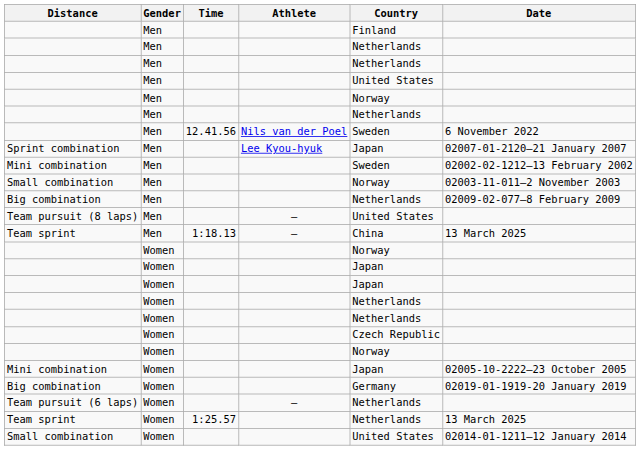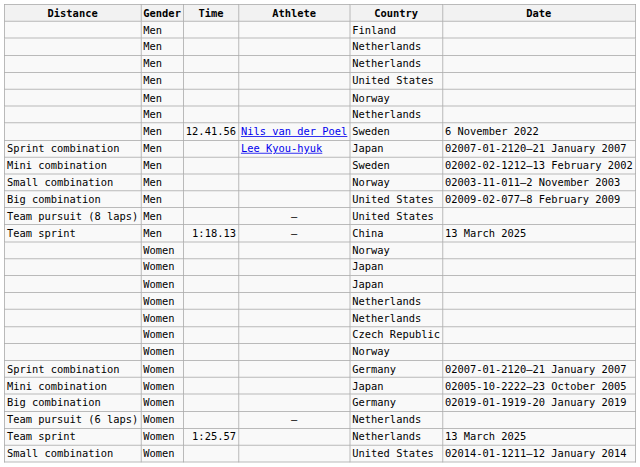 <table class="wikitable sortable">
 <tr>
 <th>Distance</th>
 <th>Gender</th>
 <th>Time</th>
 <th>Athlete</th>
 <th>Country</th>
 <th>Date</th>
 </tr>
 <tr>
 <td></td>
 <td>Men</td>
 <td align=right></td>
 <td></td>
 <td>Finland</td>
 <td></td>
 </tr>
 <tr>
 <td></td>
 <td>Men</td>
 <td align=right></td>
 <td></td>
 <td>Netherlands</td>
 <td></td>
 </tr>
 <tr>
 <td></td>
 <td>Men</td>
 <td align=right></td>
 <td></td>
 <td>Netherlands</td>
 <td></td>
 </tr>
 <tr>
 <td></td>
 <td>Men</td>
 <td align=right></td>
 <td></td>
 <td>United States</td>
 <td></td>
 </tr>
 <tr>
 <td></td>
 <td>Men</td>
 <td align=right></td>
 <td></td>
 <td>Norway</td>
 <td></td>
 </tr>
 <tr>
 <td></td>
 <td>Men</td>
 <td align=right></td>
 <td></td>
 <td>Netherlands</td>
 <td></td>
 </tr>
 <tr>
 <td></td>
 <td>Men</td>
 <td align=right>12.41.56</td>
 <td><a href='#'>Nils van der Poel</a></td>
 <td>Sweden</td>
 <td>6 November 2022</td>
 </tr>
 <tr>
 <td>Sprint combination</td>
 <td>Men</td>
 <td align=right></td>
 <td><a href='#'>Lee Kyou-hyuk</a></td>
 <td>Japan</td>
 <td><span>02007-01-21</span>20–21 January 2007</td>
 </tr>
 <tr>
 <td>Mini combination</td>
 <td>Men</td>
 <td align=right></td>
 <td></td>
 <td>Sweden</td>
 <td><span>02002-02-12</span>12–13 February 2002</td>
 </tr>
 <tr>
 <td>Small combination</td>
 <td>Men</td>
 <td align=right></td>
 <td></td>
 <td>Norway</td>
 <td><span>02003-11-01</span>1–2 November 2003</td>
 </tr>
 <tr>
 <td>Big combination</td>
 <td>Men</td>
 <td align=right></td>
 <td></td>
-<td>Netherlands</td>
+<td>United States</td>
 <td><span>02009-02-07</span>7–8 February 2009</td>
 </tr>
 <tr>
 <td>Team pursuit (8 laps)</td>
 <td>Men</td>
 <td align=right></td>
 <td align=center>—</td>
 <td>United States</td>
 <td></td>
 </tr>
 <tr>
 <td>Team sprint</td>
 <td>Men</td>
 <td align=right>1:18.13</td>
 <td align=center>—</td>
 <td>China</td>
 <td>13 March 2025</td>
 </tr>
 <tr>
 <td></td>
 <td>Women</td>
 <td align=right></td>
 <td></td>
 <td>Norway</td>
 <td></td>
 </tr>
 <tr>
 <td></td>
 <td>Women</td>
 <td align=right></td>
 <td></td>
 <td>Japan</td>
 <td></td>
 </tr>
 <tr>
 <td></td>
 <td>Women</td>
 <td align=right></td>
 <td></td>
 <td>Japan</td>
 <td></td>
 </tr>
 <tr>
 <td></td>
 <td>Women</td>
 <td align=right></td>
 <td></td>
 <td>Netherlands</td>
 <td></td>
 </tr>
 <tr>
 <td></td>
 <td>Women</td>
 <td align=right></td>
 <td></td>
 <td>Netherlands</td>
 <td></td>
 </tr>
 <tr>
 <td></td>
 <td>Women</td>
 <td align=right></td>
 <td></td>
 <td>Czech Republic</td>
 <td></td>
 </tr>
 <tr>
 <td></td>
 <td>Women</td>
 <td align=right></td>
 <td></td>
 <td>Norway</td>
 <td></td>
 </tr>
 <tr>
+<td>Sprint combination</td>
+<td>Women</td>
+<td align=right></td>
+<td></td>
+<td>Germany</td>
+<td><span>02007-01-21</span>20–21 January 2007</td>
+</tr>
+<tr>
 <td>Mini combination</td>
 <td>Women</td>
 <td align=right></td>
 <td></td>
 <td>Japan</td>
 <td><span>02005-10-22</span>22–23 October 2005</td>
 </tr>
 <tr>
 <td>Big combination</td>
 <td>Women</td>
 <td align=right></td>
 <td></td>
 <td>Germany</td>
 <td><span>02019-01-19</span>19-20 January 2019</td>
 </tr>
 <tr>
 <td>Team pursuit (6 laps)</td>
 <td>Women</td>
 <td align=right></td>
 <td align=center>—</td>
 <td>Netherlands</td>
 <td></td>
 </tr>
 <tr>
 <td>Team sprint</td>
 <td>Women</td>
 <td align=right>1:25.57</td>
 <td></td>
 <td>Netherlands</td>
 <td>13 March 2025</td>
 </tr>
 <tr>
 <td>Small combination</td>
 <td>Women</td>
 <td align=right></td>
 <td></td>
 <td>United States</td>
 <td><span>02014-01-12</span>11–12 January 2014</td>
 </tr>
 </table>
